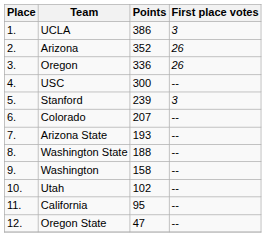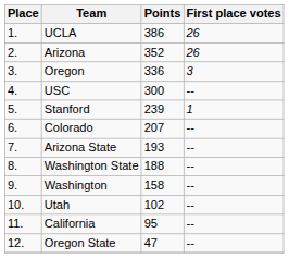 <table class="wikitable">
 <tr>
 <th>Place</th>
 <th>Team</th>
 <th>Points</th>
 <th>First place votes</th>
 </tr>
 <tr>
 <td>1.</td>
 <td ! style=>UCLA</td>
 <td>386</td>
-<td><em>3</em></td>
+<td><em>26</em></td>
 </tr>
 <tr>
 <td>2.</td>
 <td ! style=>Arizona</td>
 <td>352</td>
 <td><em>26</em></td>
 </tr>
 <tr>
 <td>3.</td>
 <td ! style=>Oregon</td>
 <td>336</td>
-<td><em>26</em></td>
+<td><em>3</em></td>
 </tr>
 <tr>
 <td>4.</td>
 <td ! style=>USC</td>
 <td>300</td>
 <td>--</td>
 </tr>
 <tr>
 <td>5.</td>
 <td ! style=>Stanford</td>
 <td>239</td>
-<td><em>3</em></td>
+<td><em>1</em></td>
 </tr>
 <tr>
 <td>6.</td>
 <td ! style=>Colorado</td>
 <td>207</td>
 <td>--</td>
 </tr>
 <tr>
 <td>7.</td>
 <td ! style=>Arizona State</td>
 <td>193</td>
 <td>--</td>
 </tr>
 <tr>
 <td>8.</td>
 <td ! style=>Washington State</td>
 <td>188</td>
 <td>--</td>
 </tr>
 <tr>
 <td>9.</td>
 <td ! style=>Washington</td>
 <td>158</td>
 <td>--</td>
 </tr>
 <tr>
 <td>10.</td>
 <td ! style=>Utah</td>
 <td>102</td>
 <td>--</td>
 </tr>
 <tr>
 <td>11.</td>
 <td ! style=>California</td>
 <td>95</td>
 <td>--</td>
 </tr>
 <tr>
 <td>12.</td>
 <td ! style=>Oregon State</td>
 <td>47</td>
 <td>--</td>
 </tr>
 <tr>
 </tr>
 </table>
